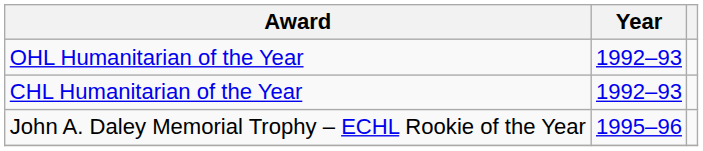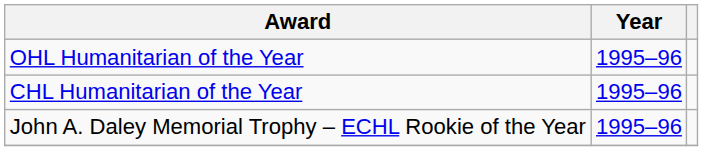 <table class="wikitable">
 <tr>
 <th>Award</th>
 <th>Year</th>
 <th></th>
 </tr>
 <tr>
 <td><a href='#'>OHL Humanitarian of the Year</a></td>
-<td><a href='#'>1992–93</a></td>
+<td><a href='#'>1995–96</a></td>
 <td></td>
 </tr>
 <tr>
 <td><a href='#'>CHL Humanitarian of the Year</a></td>
-<td><a href='#'>1992–93</a></td>
+<td><a href='#'>1995–96</a></td>
 <td></td>
 </tr>
 <tr>
 <td>John A. Daley Memorial Trophy – <a href='#'>ECHL</a> Rookie of the Year</td>
 <td><a href='#'>1995–96</a></td>
 <td></td>
 </tr>
 <tr>
 </tr>
 </table>
